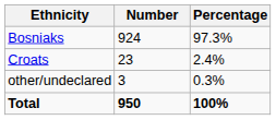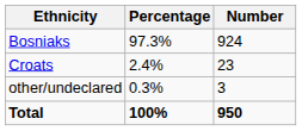 <table class="wikitable">
 <tr>
 <th width="100px">Ethnicity</th>
+<th width="80px">Percentage</th>
 <th width="80px">Number</th>
-<th width="80px">Percentage</th>
 </tr>
 <tr>
 <td><a href='#'>Bosniaks</a></td>
+<td>97.3%</td>
 <td>924</td>
-<td>97.3%</td>
 </tr>
 <tr>
 <td><a href='#'>Croats</a></td>
+<td>2.4%</td>
 <td>23</td>
-<td>2.4%</td>
 </tr>
 <tr>
 <td>other/undeclared</td>
+<td>0.3%</td>
 <td>3</td>
-<td>0.3%</td>
 </tr>
 <tr>
 <td><strong>Total</strong></td>
+<td><strong>100%</strong></td>
 <td><strong>950</strong></td>
-<td><strong>100%</strong></td>
 </tr>
 </table>
